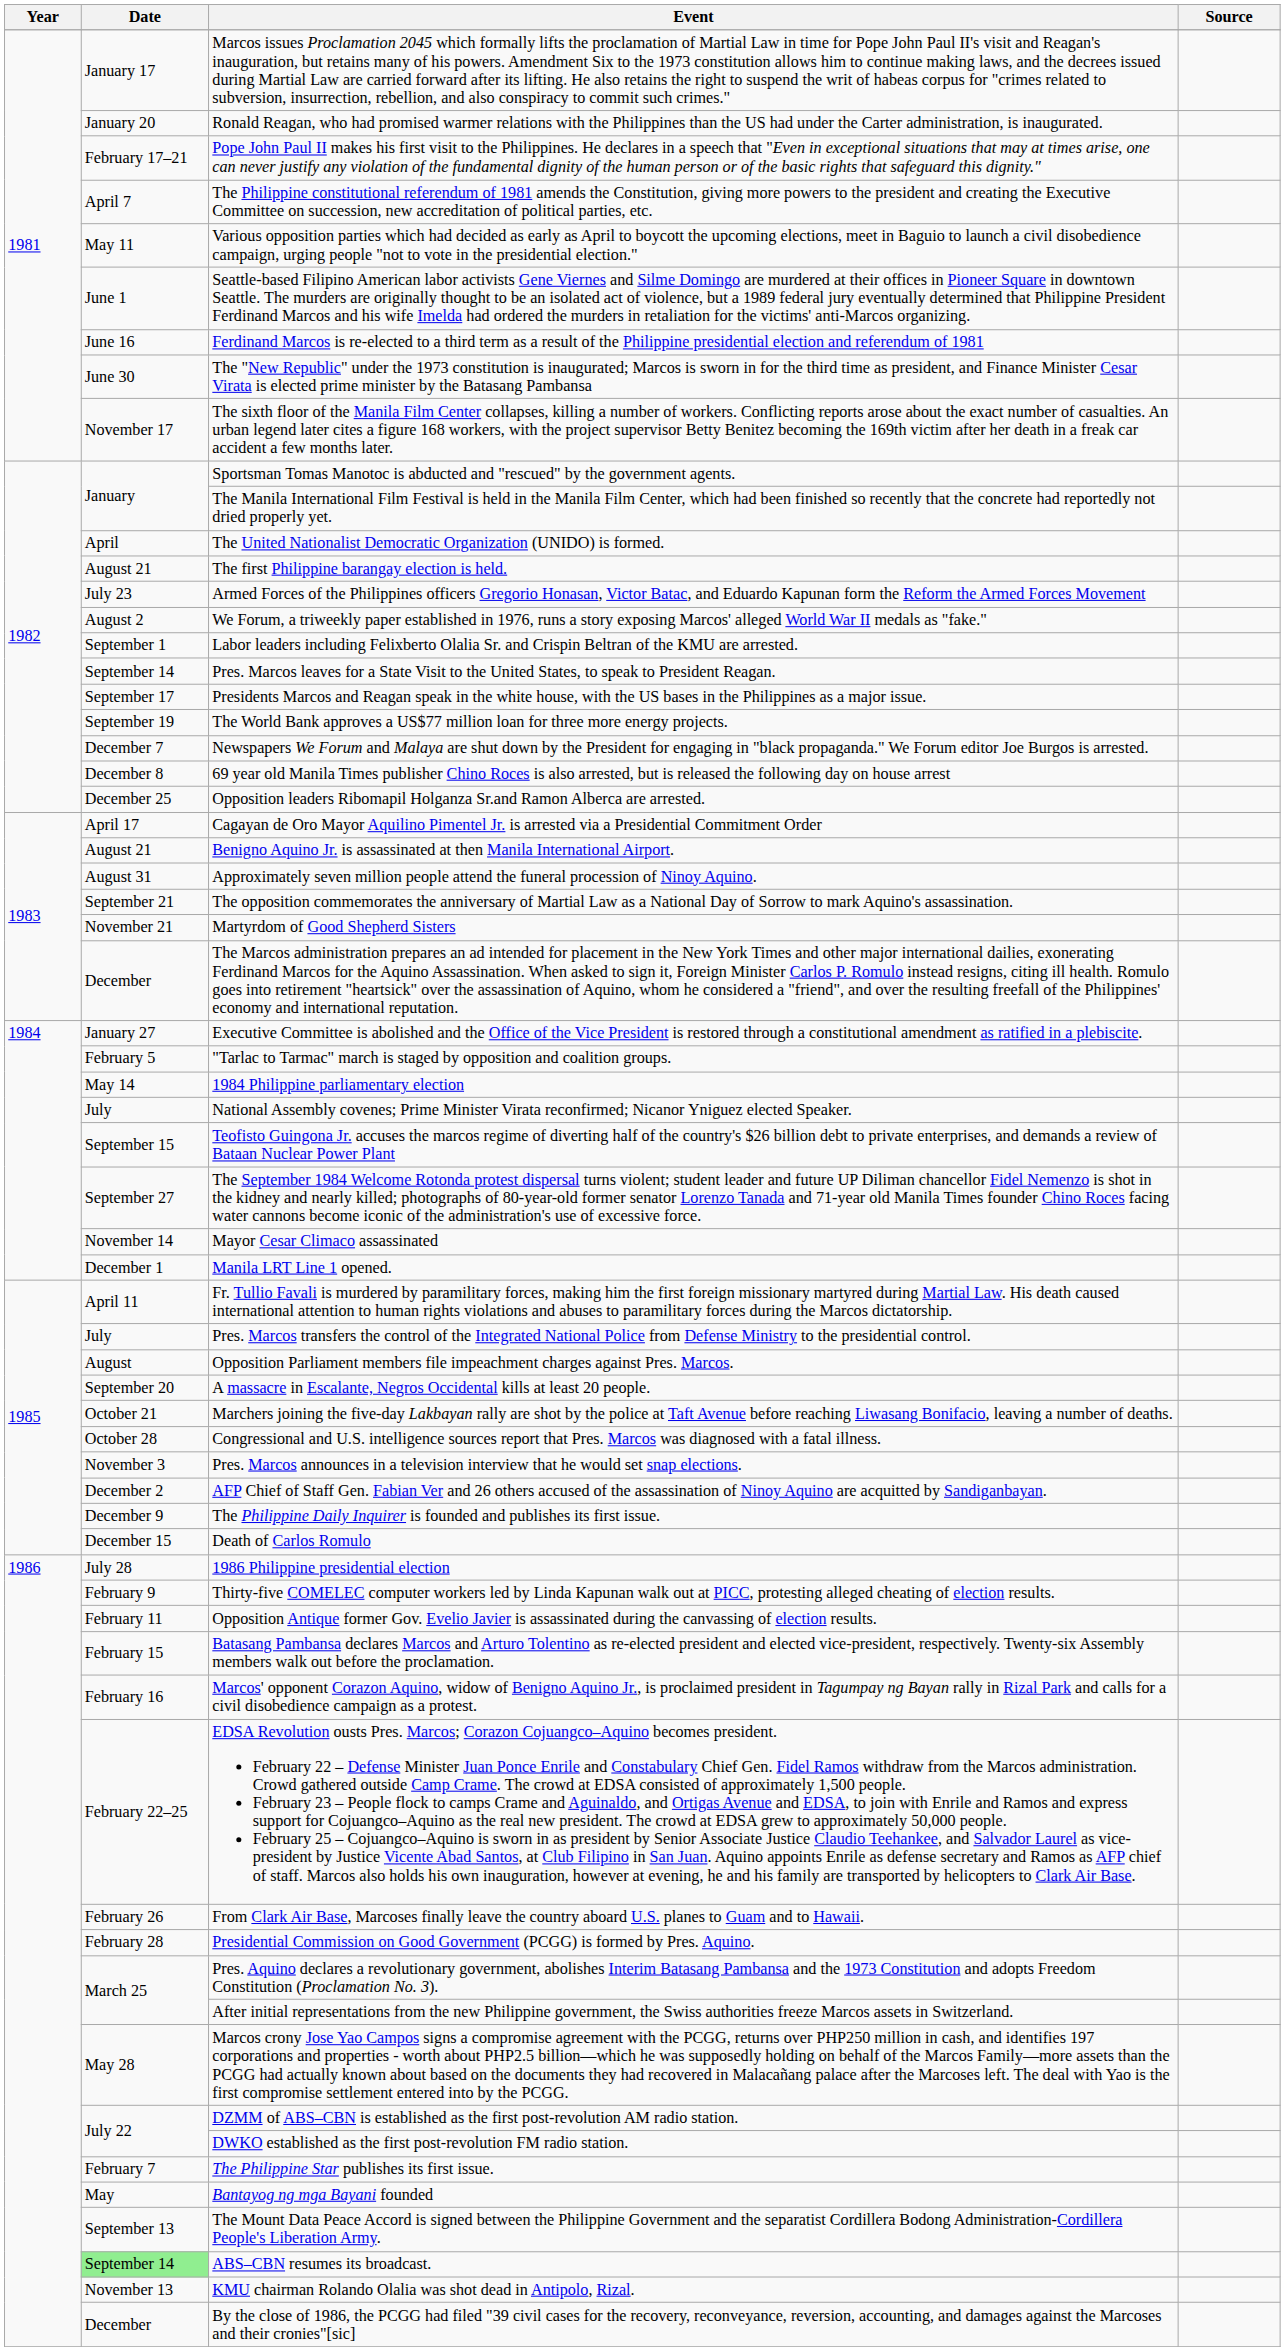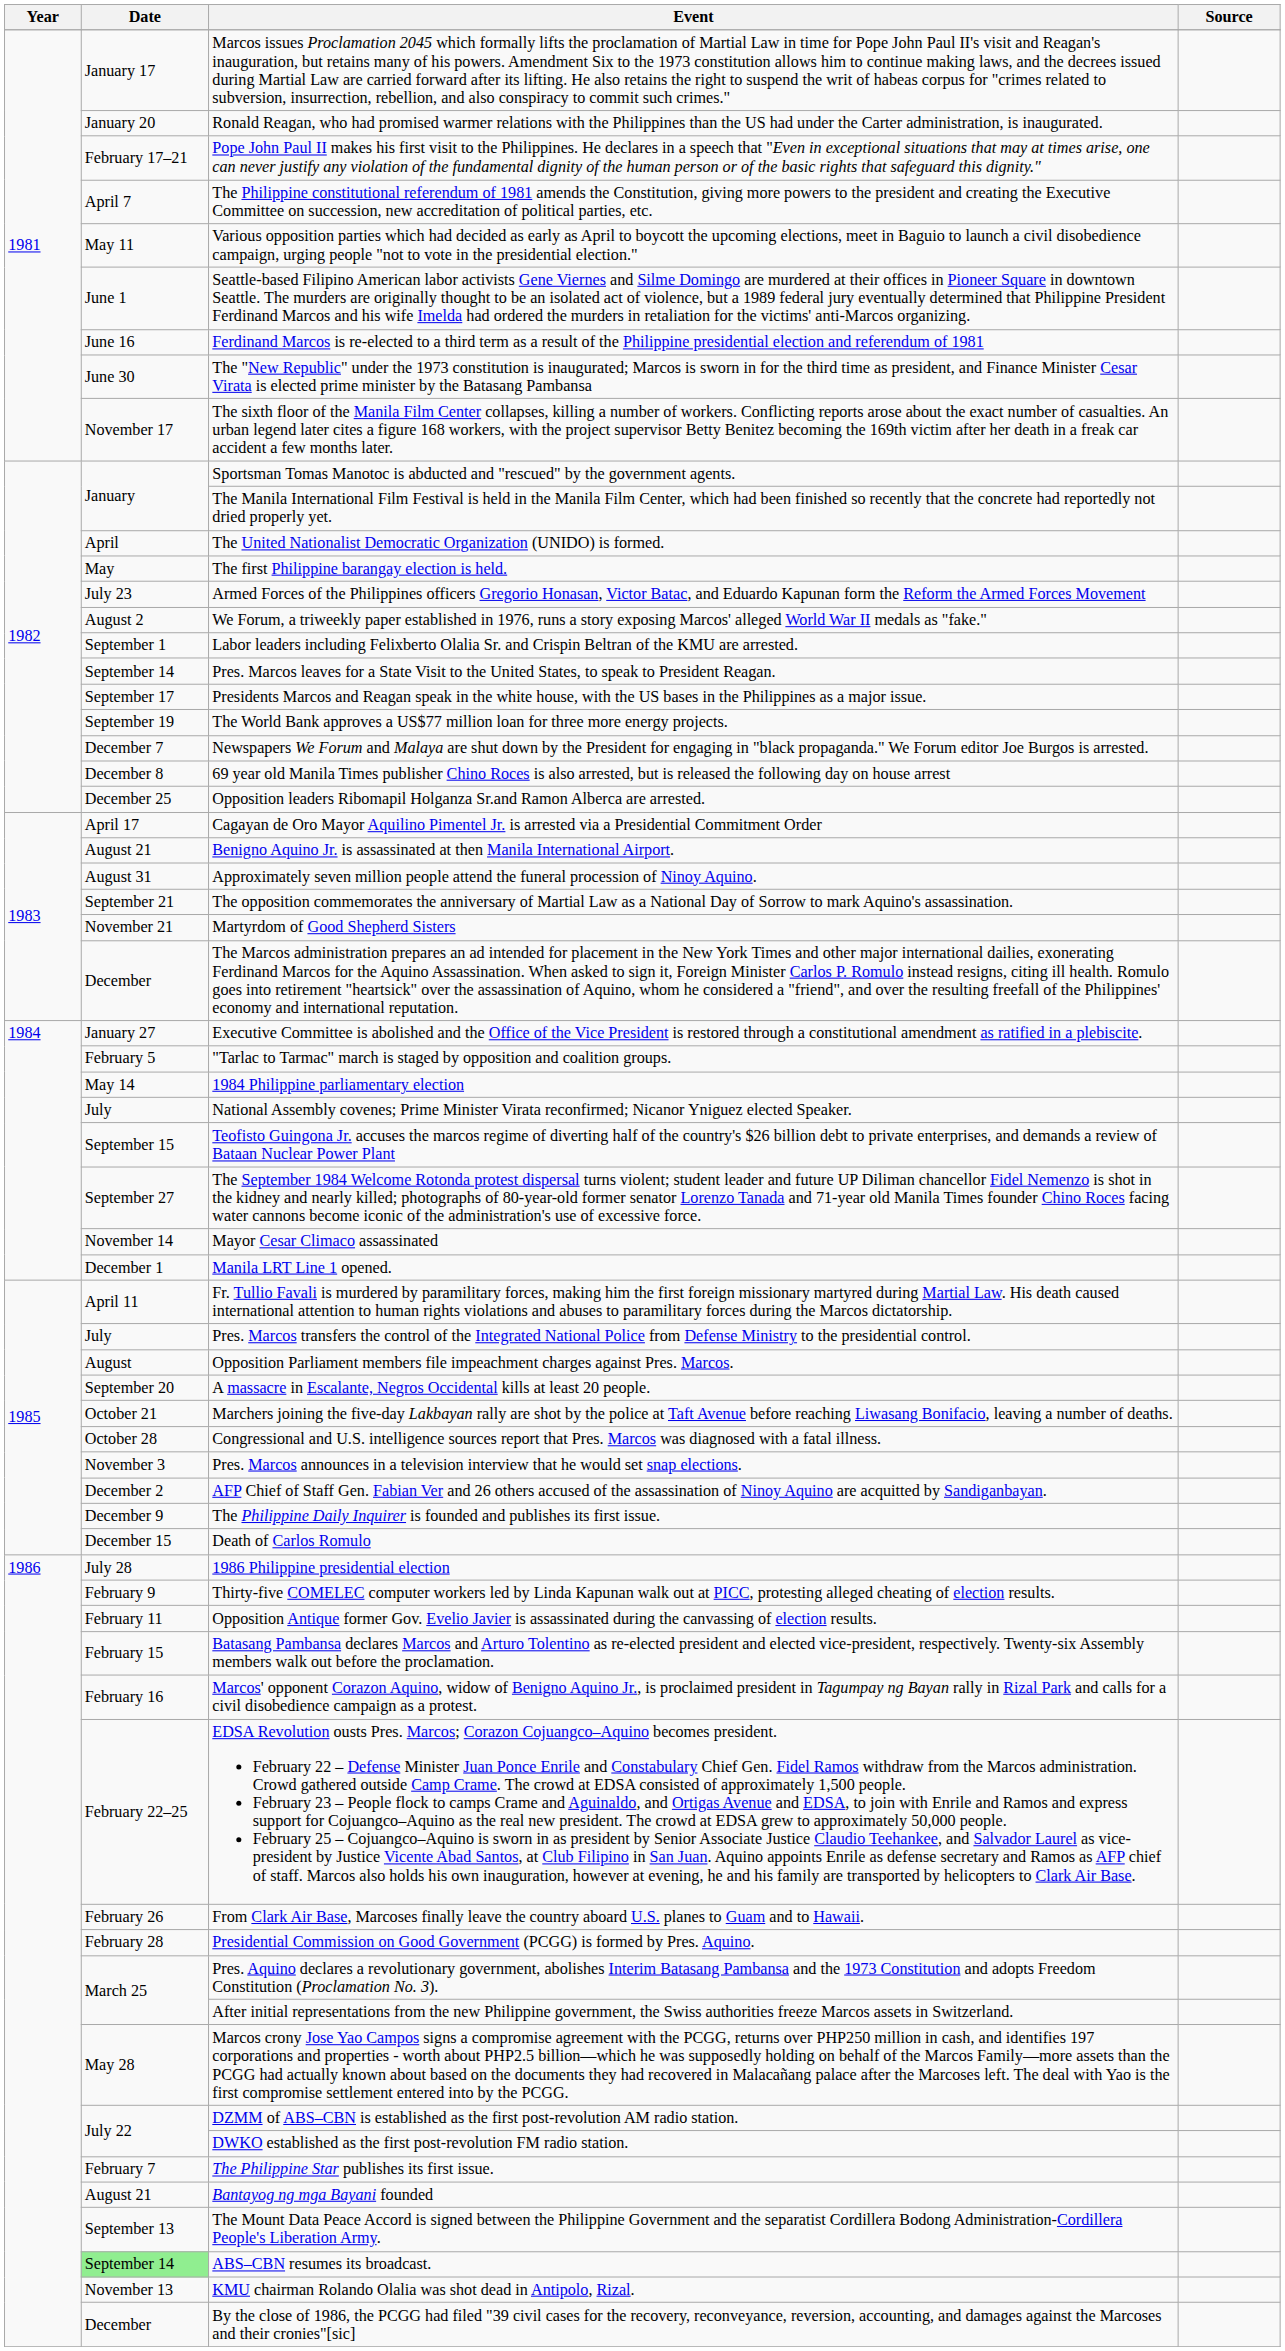 <table class="wikitable" width="100%">
 <tr>
 <th style="width:6%">Year</th>
 <th style="width:10%">Date</th>
 <th>Event</th>
 <th style="width:8%">Source</th>
 </tr>
 <tr>
 </tr>
 <tr>
 <td rowspan="9"><a href='#'>1981</a></td>
 <td>January 17</td>
 <td>Marcos issues <em>Proclamation 2045</em> which formally lifts the proclamation of Martial Law in time for Pope John Paul II's visit and Reagan's inauguration, but retains many of his powers. Amendment Six to the 1973 constitution allows him to continue making laws, and the decrees issued during Martial Law are carried forward after its lifting. He also retains the right to suspend the writ of habeas corpus for "crimes related to subversion, insurrection, rebellion, and also conspiracy to commit such crimes."</td>
 <td></td>
 </tr>
 <tr>
 <td>January 20</td>
 <td>Ronald Reagan, who had promised warmer relations with the Philippines than the US had under the Carter administration, is inaugurated.</td>
 <td></td>
 </tr>
 <tr>
 <td>February 17–21</td>
 <td><a href='#'>Pope John Paul II</a> makes his first visit to the Philippines. He declares in a speech that "<em>Even in exceptional situations that may at times arise, one can never justify any violation of the fundamental dignity of the human person or of the basic rights that safeguard this dignity."</em></td>
 <td></td>
 </tr>
 <tr>
 <td>April 7</td>
 <td>The <a href='#'>Philippine constitutional referendum of 1981</a> amends the Constitution, giving more powers to the president and creating the Executive Committee on succession, new accreditation of political parties, etc.</td>
 <td></td>
 </tr>
 <tr>
 <td>May 11</td>
 <td>Various opposition parties which had decided as early as April to boycott the upcoming elections, meet in Baguio to launch a civil disobedience campaign, urging people "not to vote in the presidential election."</td>
 <td></td>
 </tr>
 <tr>
 <td>June 1</td>
 <td>Seattle-based Filipino American labor activists <a href='#'>Gene Viernes</a> and <a href='#'>Silme Domingo</a> are murdered at their offices in <a href='#'>Pioneer Square</a> in downtown Seattle. The murders are originally thought to be an isolated act of violence, but a 1989 federal jury eventually determined that Philippine President Ferdinand Marcos and his wife <a href='#'>Imelda</a> had ordered the murders in retaliation for the victims' anti-Marcos organizing.</td>
 <td></td>
 </tr>
 <tr>
 <td>June 16</td>
 <td><a href='#'>Ferdinand Marcos</a> is re-elected to a third term as a result of the <a href='#'>Philippine presidential election and referendum of 1981</a></td>
 <td></td>
 </tr>
 <tr>
 <td>June 30</td>
 <td>The "<a href='#'>New Republic</a>" under the 1973 constitution is inaugurated; Marcos is sworn in for the third time as president, and Finance Minister <a href='#'>Cesar Virata</a> is elected prime minister by the Batasang Pambansa</td>
 <td></td>
 </tr>
 <tr>
 <td>November 17</td>
 <td>The sixth floor of the <a href='#'>Manila Film Center</a> collapses, killing a number of workers. Conflicting reports arose about the exact number of casualties. An urban legend later cites a figure 168 workers, with the project supervisor Betty Benitez becoming the 169th victim after her death in a freak car accident a few months later.</td>
 <td></td>
 </tr>
 <tr>
 <td rowspan="13"><a href='#'>1982</a></td>
 <td rowspan="2">January</td>
 <td>Sportsman Tomas Manotoc is abducted and "rescued" by the government agents.</td>
 <td></td>
 </tr>
 <tr>
 <td>The Manila International Film Festival is held in the Manila Film Center, which had been finished so recently that the concrete had reportedly not dried properly yet.</td>
 <td></td>
 </tr>
 <tr>
 <td>April</td>
 <td>The <a href='#'>United Nationalist Democratic Organization</a> (UNIDO) is formed.</td>
 <td></td>
 </tr>
 <tr>
-<td>August 21</td>
+<td>May</td>
 <td>The first <a href='#'>Philippine barangay election is held.</a></td>
 <td></td>
 </tr>
 <tr>
 <td>July 23</td>
 <td>Armed Forces of the Philippines officers  <a href='#'>Gregorio Honasan</a>, <a href='#'>Victor Batac</a>, and Eduardo Kapunan form the <a href='#'>Reform the Armed Forces Movement</a></td>
 <td></td>
 </tr>
 <tr>
 <td>August 2</td>
 <td>We Forum, a triweekly paper established in 1976, runs a story exposing Marcos' alleged <a href='#'>World War II</a> medals as "fake."</td>
 <td></td>
 </tr>
 <tr>
 <td>September 1</td>
 <td>Labor leaders including Felixberto Olalia Sr. and Crispin Beltran of the KMU are arrested.</td>
 <td></td>
 </tr>
 <tr>
 <td>September 14</td>
 <td>Pres. Marcos leaves for a State Visit to the United States, to speak to President Reagan.</td>
 <td></td>
 </tr>
 <tr>
 <td>September 17</td>
 <td>Presidents Marcos and Reagan speak in the white house, with the US bases in the Philippines as a major issue.</td>
 <td></td>
 </tr>
 <tr>
 <td>September 19</td>
 <td>The World Bank approves a US$77 million loan for three more energy projects.</td>
 <td></td>
 </tr>
 <tr>
 <td>December 7</td>
 <td>Newspapers <em>We Forum</em> and <em>Malaya</em> are shut down by the President for engaging in "black propaganda." We Forum editor Joe Burgos is arrested.</td>
 <td></td>
 </tr>
 <tr>
 <td>December 8</td>
 <td>69 year old Manila Times publisher <a href='#'>Chino Roces</a> is also arrested, but is released the following day on house arrest</td>
 <td></td>
 </tr>
 <tr>
 <td>December 25</td>
 <td>Opposition leaders Ribomapil Holganza Sr.and Ramon Alberca are arrested.</td>
 <td></td>
 </tr>
 <tr>
 <td rowspan="6"><a href='#'>1983</a></td>
 <td>April 17</td>
 <td>Cagayan de Oro Mayor <a href='#'>Aquilino Pimentel Jr.</a> is arrested via a Presidential Commitment Order</td>
 <td></td>
 </tr>
 <tr>
 <td>August 21</td>
 <td><a href='#'>Benigno Aquino Jr.</a> is assassinated at then <a href='#'>Manila International Airport</a>.</td>
 <td><br></td>
 </tr>
 <tr>
 <td>August 31</td>
 <td>Approximately seven million people attend the funeral procession of <a href='#'>Ninoy Aquino</a>.</td>
 <td></td>
 </tr>
 <tr>
 <td>September 21</td>
 <td>The opposition commemorates the anniversary of Martial Law as a National Day of Sorrow to mark Aquino's assassination.</td>
 <td></td>
 </tr>
 <tr>
 <td>November 21</td>
 <td>Martyrdom of <a href='#'>Good Shepherd Sisters</a></td>
 <td></td>
 </tr>
 <tr>
 <td>December</td>
 <td>The Marcos administration prepares an ad intended for placement in the New York Times and other major international dailies, exonerating Ferdinand Marcos for the Aquino Assassination. When asked to sign it, Foreign Minister <a href='#'>Carlos P. Romulo</a> instead resigns, citing ill health. Romulo goes into retirement "heartsick" over the assassination of Aquino, whom he considered a "friend", and over the resulting freefall of the Philippines' economy and international reputation.</td>
 <td></td>
 </tr>
 <tr>
 <td rowspan="8" valign="top"><a href='#'>1984</a></td>
 <td>January 27</td>
 <td>Executive Committee is abolished and the <a href='#'>Office of the Vice President</a> is restored through a constitutional amendment <a href='#'>as ratified in a plebiscite</a>.</td>
 <td></td>
 </tr>
 <tr>
 <td>February 5</td>
 <td>"Tarlac to Tarmac" march is staged by opposition and coalition groups.</td>
 <td></td>
 </tr>
 <tr>
 <td>May 14</td>
 <td><a href='#'>1984 Philippine parliamentary election</a></td>
 <td></td>
 </tr>
 <tr>
 <td>July</td>
 <td>National Assembly covenes; Prime Minister Virata reconfirmed; Nicanor Yniguez elected Speaker.</td>
 <td></td>
 </tr>
 <tr>
 <td>September 15</td>
 <td><a href='#'>Teofisto Guingona Jr.</a> accuses the marcos regime of diverting half of the country's $26 billion debt to private enterprises, and demands a review of <a href='#'>Bataan Nuclear Power Plant</a></td>
 <td></td>
 </tr>
 <tr>
 <td>September 27</td>
 <td>The <a href='#'>September 1984 Welcome Rotonda protest dispersal</a> turns violent; student leader and future UP Diliman chancellor <a href='#'>Fidel Nemenzo</a> is shot in the kidney and nearly killed; photographs of 80-year-old former senator <a href='#'>Lorenzo Tanada</a> and 71-year old Manila Times founder <a href='#'>Chino Roces</a> facing water cannons become iconic of the administration's use of excessive force.</td>
 <td></td>
 </tr>
 <tr>
 <td>November 14</td>
 <td>Mayor <a href='#'>Cesar Climaco</a> assassinated</td>
 <td></td>
 </tr>
 <tr>
 <td>December 1</td>
 <td><a href='#'>Manila LRT Line 1</a> opened.</td>
 <td></td>
 </tr>
 <tr>
 <td rowspan="10"><a href='#'>1985</a></td>
 <td>April 11</td>
 <td>Fr. <a href='#'>Tullio Favali</a> is murdered by paramilitary forces, making him the first foreign missionary martyred during <a href='#'>Martial Law</a>. His death caused international attention to human rights violations and abuses to paramilitary forces during the Marcos dictatorship.</td>
 <td></td>
 </tr>
 <tr>
 <td>July</td>
 <td>Pres. <a href='#'>Marcos</a> transfers the control of the <a href='#'>Integrated National Police</a> from <a href='#'>Defense Ministry</a> to the presidential control.</td>
 <td></td>
 </tr>
 <tr>
 <td>August</td>
 <td>Opposition Parliament members file impeachment charges against Pres. <a href='#'>Marcos</a>.</td>
 <td></td>
 </tr>
 <tr>
 <td>September 20</td>
 <td>A <a href='#'>massacre</a> in <a href='#'>Escalante, Negros Occidental</a> kills at least 20 people.</td>
 <td></td>
 </tr>
 <tr>
 <td>October 21</td>
 <td>Marchers joining the five-day <em>Lakbayan</em> rally are shot by the police at <a href='#'>Taft Avenue</a> before reaching <a href='#'>Liwasang Bonifacio</a>, leaving a number of deaths.</td>
 <td></td>
 </tr>
 <tr>
 <td>October 28</td>
 <td>Congressional and U.S. intelligence sources report that Pres. <a href='#'>Marcos</a> was diagnosed with a fatal illness.</td>
 <td></td>
 </tr>
 <tr>
 <td>November 3</td>
 <td>Pres. <a href='#'>Marcos</a> announces in a television interview that he would set <a href='#'>snap elections</a>.</td>
 <td></td>
 </tr>
 <tr>
 <td>December 2</td>
 <td><a href='#'>AFP</a> Chief of Staff Gen. <a href='#'>Fabian Ver</a> and 26 others accused of the assassination of <a href='#'>Ninoy Aquino</a> are acquitted by <a href='#'>Sandiganbayan</a>.</td>
 <td></td>
 </tr>
 <tr>
 <td>December 9</td>
 <td>The <em><a href='#'>Philippine Daily Inquirer</a></em> is founded and publishes its first issue.</td>
 <td></td>
 </tr>
 <tr>
 <td>December 15</td>
 <td>Death of <a href='#'>Carlos Romulo</a></td>
 <td></td>
 </tr>
 <tr>
 <td rowspan="19" valign="top"><a href='#'>1986</a></td>
 <td>July 28</td>
 <td><a href='#'>1986 Philippine presidential election</a></td>
 <td><br></td>
 </tr>
 <tr>
 <td>February 9</td>
 <td>Thirty-five <a href='#'>COMELEC</a> computer workers led by Linda Kapunan walk out at <a href='#'>PICC</a>, protesting alleged cheating of <a href='#'>election</a> results.</td>
 <td></td>
 </tr>
 <tr>
 <td>February 11</td>
 <td>Opposition <a href='#'>Antique</a> former Gov. <a href='#'>Evelio Javier</a> is assassinated during the canvassing of <a href='#'>election</a> results.</td>
 <td></td>
 </tr>
 <tr>
 <td>February 15</td>
 <td><a href='#'>Batasang Pambansa</a> declares <a href='#'>Marcos</a> and <a href='#'>Arturo Tolentino</a> as re-elected president and elected vice-president, respectively. Twenty-six Assembly members walk out before the proclamation.</td>
 <td></td>
 </tr>
 <tr>
 <td>February 16</td>
 <td><a href='#'>Marcos</a>' opponent <a href='#'>Corazon Aquino</a>, widow of <a href='#'>Benigno Aquino Jr.</a>, is proclaimed president in <em>Tagumpay ng Bayan</em> rally in <a href='#'>Rizal Park</a> and calls for a civil disobedience campaign as a protest.</td>
 <td></td>
 </tr>
 <tr>
 <td>February 22–25</td>
 <td><a href='#'>EDSA Revolution</a> ousts Pres. <a href='#'>Marcos</a>; <a href='#'>Corazon Cojuangco–Aquino</a> becomes president.<br><ul><li>February 22 – <a href='#'>Defense</a> Minister <a href='#'>Juan Ponce Enrile</a> and <a href='#'>Constabulary</a> Chief Gen. <a href='#'>Fidel Ramos</a> withdraw from the Marcos administration. Crowd gathered outside <a href='#'>Camp Crame</a>. The crowd at EDSA consisted of approximately 1,500 people.</li><li>February 23 – People flock to camps Crame and <a href='#'>Aguinaldo</a>, and <a href='#'>Ortigas Avenue</a> and <a href='#'>EDSA</a>, to join with Enrile and Ramos and express support for Cojuangco–Aquino as the real new president. The crowd at EDSA grew to approximately 50,000 people.</li><li>February 25 – Cojuangco–Aquino is sworn in as president by Senior Associate Justice <a href='#'>Claudio Teehankee</a>, and <a href='#'>Salvador Laurel</a> as vice-president by Justice <a href='#'>Vicente Abad Santos</a>, at <a href='#'>Club Filipino</a> in <a href='#'>San Juan</a>. Aquino appoints Enrile as defense secretary and Ramos as <a href='#'>AFP</a> chief of staff. Marcos also holds his own inauguration, however at evening, he and his family are transported by helicopters to <a href='#'>Clark Air Base</a>.</li></ul></td>
 <td><br><br></td>
 </tr>
 <tr>
 <td>February 26</td>
 <td>From <a href='#'>Clark Air Base</a>, Marcoses finally leave the country aboard <a href='#'>U.S.</a> planes to <a href='#'>Guam</a> and to <a href='#'>Hawaii</a>.</td>
 <td></td>
 </tr>
 <tr>
 <td>February 28</td>
 <td><a href='#'>Presidential Commission on Good Government</a> (PCGG) is formed by Pres. <a href='#'>Aquino</a>.</td>
 <td></td>
 </tr>
 <tr>
 <td rowspan="2">March 25</td>
 <td>Pres. <a href='#'>Aquino</a> declares a revolutionary government, abolishes <a href='#'>Interim Batasang Pambansa</a> and the <a href='#'>1973 Constitution</a> and adopts Freedom Constitution (<em>Proclamation No. 3</em>).</td>
 <td></td>
 </tr>
 <tr>
 <td>After initial representations from the new Philippine government, the Swiss authorities freeze Marcos assets in Switzerland.</td>
 <td></td>
 </tr>
 <tr>
 <td>May 28</td>
 <td>Marcos crony <a href='#'>Jose Yao Campos</a> signs a compromise agreement with the PCGG, returns over PHP250 million in cash, and identifies 197 corporations and properties - worth about PHP2.5 billion—which he was supposedly holding on behalf of the Marcos Family—more assets than the PCGG had actually known about based on the documents they had recovered in Malacañang palace after the Marcoses left. The deal with Yao is the first compromise settlement entered into by the PCGG.</td>
 <td></td>
 </tr>
 <tr>
 <td rowspan="2">July 22</td>
 <td><a href='#'>DZMM</a> of <a href='#'>ABS–CBN</a> is established as the first post-revolution AM radio station.</td>
 <td></td>
 </tr>
 <tr>
 <td><a href='#'>DWKO</a> established as the first post-revolution FM radio station.</td>
 <td></td>
 </tr>
 <tr>
 <td>February 7</td>
 <td><em><a href='#'>The Philippine Star</a></em> publishes its first issue.</td>
 <td></td>
 </tr>
 <tr>
-<td>May</td>
+<td>August 21</td>
 <td><em><a href='#'>Bantayog ng mga Bayani</a></em> founded</td>
 <td></td>
 </tr>
 <tr>
 <td>September 13</td>
 <td>The Mount Data Peace Accord is signed between the Philippine Government and the separatist Cordillera Bodong Administration-<a href='#'>Cordillera People's Liberation Army</a>.</td>
 <td></td>
 </tr>
 <tr>
 <td style="background: lightgreen;">September 14</td>
 <td><a href='#'>ABS–CBN</a> resumes its broadcast.</td>
 <td></td>
 </tr>
 <tr>
 <td>November 13</td>
 <td><a href='#'>KMU</a> chairman Rolando Olalia was shot dead in <a href='#'>Antipolo</a>, <a href='#'>Rizal</a>.</td>
 <td></td>
 </tr>
 <tr>
 <td>December</td>
 <td>By the close of 1986, the PCGG had filed "39 civil cases for the recovery, reconveyance, reversion, accounting, and damages against the Marcoses and their cronies"[sic]</td>
 <td></td>
 </tr>
 </table>
